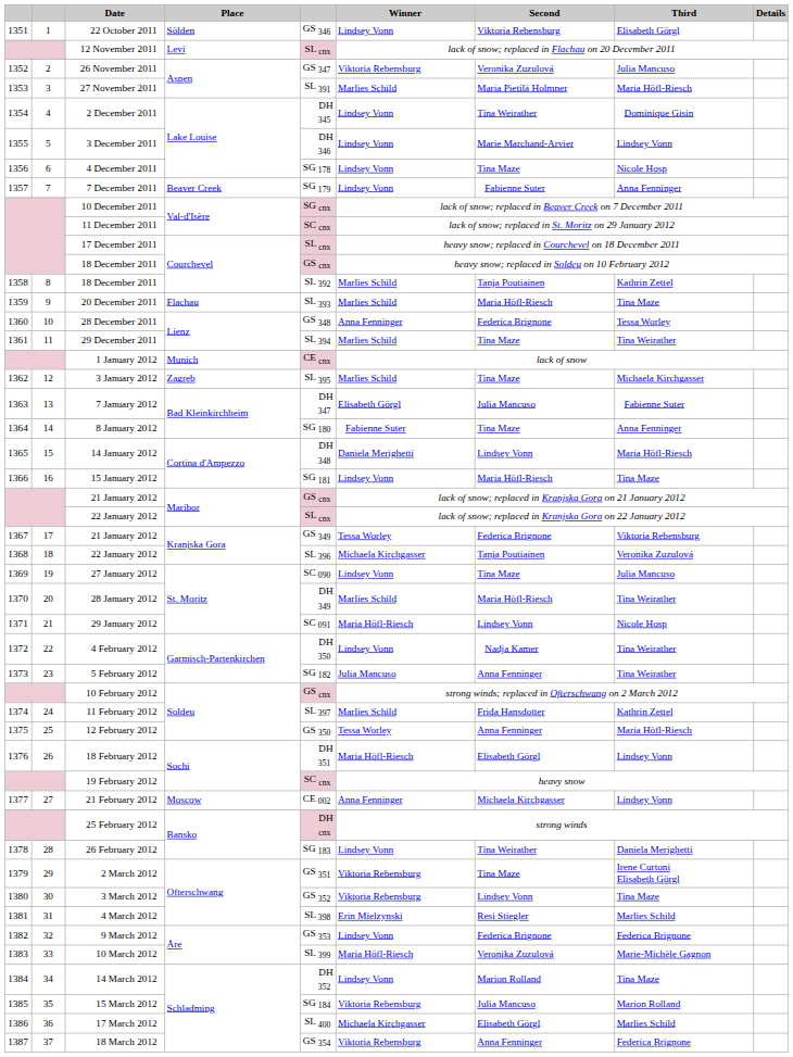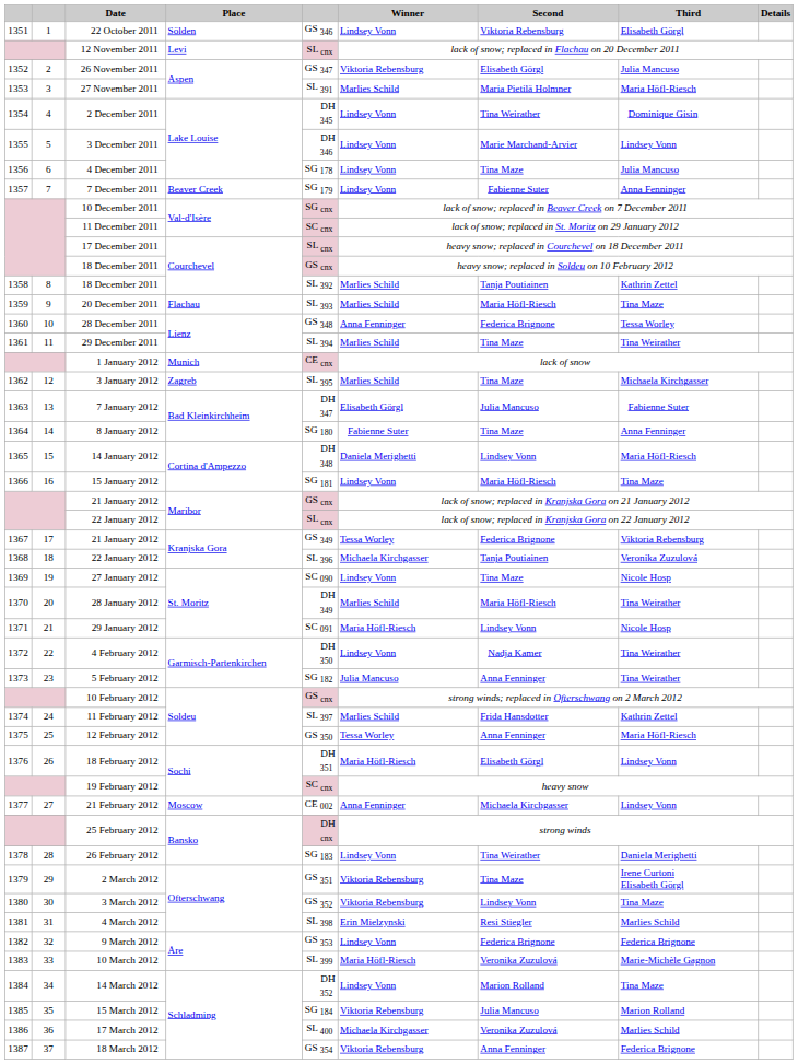 <table class="wikitable plainrowheaders" style="background:#fff; font-size:86%; line-height:16px; border:grey solid 1px; border-collapse:collapse;">
 <tr style="background:#ccc; text-align:center;">
 <td align="center" width="30"></td>
 <td align="center" width="40"></td>
 <td align="center" width="130"><strong>Date</strong></td>
 <td align="center" width="180"><strong>Place</strong></td>
 <td align="center" width="42"></td>
 <td align="center" width="185"><strong>Winner</strong></td>
 <td align="center" width="185"><strong>Second</strong></td>
 <td align="center" width="185"><strong>Third</strong></td>
 <td align="center" width="10"><strong>Details</strong></td>
 </tr>
 <tr>
 <td align=center>1351</td>
 <td align=center>1</td>
 <td align=right>22 October 2011  </td>
 <td> <a href='#'>Sölden</a></td>
 <td align=right>GS <sub>346</sub> </td>
 <td> <a href='#'>Lindsey Vonn</a></td>
 <td> <a href='#'>Viktoria Rebensburg</a></td>
 <td> <a href='#'>Elisabeth Görgl</a></td>
 <td></td>
 </tr>
 <tr>
 <td colspan=2 bgcolor="EDCCD5"></td>
 <td align=right>12 November 2011  </td>
 <td> <a href='#'>Levi</a></td>
 <td align=right bgcolor="EDCCD5">SL <sub>cnx</sub> </td>
 <td colspan=4 align=center><em>lack of snow; replaced in <a href='#'>Flachau</a> on 20 December 2011</em></td>
 </tr>
 <tr>
 <td align=center>1352</td>
 <td align=center>2</td>
 <td align=right>26 November 2011  </td>
 <td rowspan=2> <a href='#'>Aspen</a></td>
 <td align=right>GS <sub>347</sub> </td>
 <td> <a href='#'>Viktoria Rebensburg</a></td>
-<td> <a href='#'>Veronika Zuzulová</a></td>
+<td> <a href='#'>Elisabeth Görgl</a></td>
 <td> <a href='#'>Julia Mancuso</a></td>
 <td></td>
 </tr>
 <tr>
 <td align=center>1353</td>
 <td align=center>3</td>
 <td align=right>27 November 2011  </td>
 <td align=right>SL <sub>391</sub> </td>
 <td> <a href='#'>Marlies Schild</a></td>
 <td> <a href='#'>Maria Pietilä Holmner</a></td>
 <td> <a href='#'>Maria Höfl-Riesch</a></td>
 <td></td>
 </tr>
 <tr>
 <td align=center>1354</td>
 <td align=center>4</td>
 <td align=right>2 December 2011  </td>
 <td rowspan=3> <a href='#'>Lake Louise</a></td>
 <td align=right>DH <sub>345</sub> </td>
 <td> <a href='#'>Lindsey Vonn</a></td>
 <td> <a href='#'>Tina Weirather</a></td>
 <td>   <a href='#'>Dominique Gisin</a></td>
 <td></td>
 </tr>
 <tr>
 <td align=center>1355</td>
 <td align=center>5</td>
 <td align=right>3 December 2011  </td>
 <td align=right>DH <sub>346</sub> </td>
 <td> <a href='#'>Lindsey Vonn</a></td>
 <td> <a href='#'>Marie Marchand-Arvier</a></td>
 <td> <a href='#'>Lindsey Vonn</a></td>
 <td></td>
 </tr>
 <tr>
 <td align=center>1356</td>
 <td align=center>6</td>
 <td align=right>4 December 2011  </td>
 <td align=right>SG <sub>178</sub> </td>
 <td> <a href='#'>Lindsey Vonn</a></td>
 <td> <a href='#'>Tina Maze</a></td>
-<td> <a href='#'>Nicole Hosp</a></td>
+<td> <a href='#'>Julia Mancuso</a></td>
 <td></td>
 </tr>
 <tr>
 <td align=center>1357</td>
 <td align=center>7</td>
 <td align=right><small></small>7 December 2011  </td>
 <td> <a href='#'>Beaver Creek</a></td>
 <td align=right>SG <sub>179</sub> </td>
 <td> <a href='#'>Lindsey Vonn</a></td>
 <td>   <a href='#'>Fabienne Suter</a></td>
 <td> <a href='#'>Anna Fenninger</a></td>
 <td></td>
 </tr>
 <tr>
 <td colspan=2 rowspan=4 bgcolor="EDCCD5"></td>
 <td align=right>10 December 2011  </td>
 <td rowspan=2> <a href='#'>Val-d'Isère</a></td>
 <td align=right bgcolor="EDCCD5">SG <sub>cnx</sub> </td>
 <td colspan=4 align=center><em>lack of snow; replaced in <a href='#'>Beaver Creek</a> on 7 December 2011</em></td>
 </tr>
 <tr>
 <td align=right>11 December 2011  </td>
 <td align=right bgcolor="EDCCD5">SC <sub>cnx</sub> </td>
 <td colspan=4 align=center><em>lack of snow; replaced in <a href='#'>St. Moritz</a> on 29 January 2012</em></td>
 </tr>
 <tr>
 <td align=right>17 December 2011  </td>
 <td rowspan=3> <a href='#'>Courchevel</a></td>
 <td align=right bgcolor="EDCCD5">SL <sub>cnx</sub> </td>
 <td colspan=4 align=center><em>heavy snow; replaced in <a href='#'>Courchevel</a> on 18 December 2011</em></td>
 </tr>
 <tr>
 <td align=right>18 December 2011  </td>
 <td align=right bgcolor="EDCCD5">GS <sub>cnx</sub> </td>
 <td colspan=4 align=center><em>heavy snow; replaced in <a href='#'>Soldeu</a> on 10 February 2012</em></td>
 </tr>
 <tr>
 <td align=center>1358</td>
 <td align=center>8</td>
 <td align=right><small></small>18 December 2011  </td>
 <td align=right>SL <sub>392</sub> </td>
 <td> <a href='#'>Marlies Schild</a></td>
 <td> <a href='#'>Tanja Poutiainen</a></td>
 <td> <a href='#'>Kathrin Zettel</a></td>
 <td></td>
 </tr>
 <tr>
 <td align=center>1359</td>
 <td align=center>9</td>
 <td align=right><small></small>20 December 2011  </td>
 <td> <a href='#'>Flachau</a></td>
 <td align=right>SL <sub>393</sub> </td>
 <td> <a href='#'>Marlies Schild</a></td>
 <td> <a href='#'>Maria Höfl-Riesch</a></td>
 <td> <a href='#'>Tina Maze</a></td>
 <td></td>
 </tr>
 <tr>
 <td align=center>1360</td>
 <td align=center>10</td>
 <td align=right>28 December 2011  </td>
 <td rowspan=2> <a href='#'>Lienz</a></td>
 <td align=right>GS <sub>348</sub> </td>
 <td> <a href='#'>Anna Fenninger</a></td>
 <td> <a href='#'>Federica Brignone</a></td>
 <td> <a href='#'>Tessa Worley</a></td>
 <td></td>
 </tr>
 <tr>
 <td align=center>1361</td>
 <td align=center>11</td>
 <td align=right>29 December 2011  </td>
 <td align=right>SL <sub>394</sub> </td>
 <td> <a href='#'>Marlies Schild</a></td>
 <td> <a href='#'>Tina Maze</a></td>
 <td> <a href='#'>Tina Weirather</a></td>
 <td></td>
 </tr>
 <tr>
 <td colspan=2 bgcolor="EDCCD5"></td>
 <td align=right>1 January 2012  </td>
 <td> <a href='#'>Munich</a></td>
 <td align=right bgcolor="EDCCD5">CE <sub>cnx</sub> </td>
 <td colspan=4 align=center><em>lack of snow</em></td>
 </tr>
 <tr>
 <td align=center>1362</td>
 <td align=center>12</td>
 <td align=right>3 January 2012  </td>
 <td> <a href='#'>Zagreb</a></td>
 <td align=right>SL <sub>395</sub> </td>
 <td> <a href='#'>Marlies Schild</a></td>
 <td> <a href='#'>Tina Maze</a></td>
 <td> <a href='#'>Michaela Kirchgasser</a></td>
 <td></td>
 </tr>
 <tr>
 <td align=center>1363</td>
 <td align=center>13</td>
 <td align=right>7 January 2012  </td>
 <td rowspan=2> <a href='#'>Bad Kleinkirchheim</a></td>
 <td align=right>DH <sub>347</sub> </td>
 <td> <a href='#'>Elisabeth Görgl</a></td>
 <td> <a href='#'>Julia Mancuso</a></td>
 <td>   <a href='#'>Fabienne Suter</a></td>
 <td></td>
 </tr>
 <tr>
 <td align=center>1364</td>
 <td align=center>14</td>
 <td align=right>8 January 2012  </td>
 <td align=right>SG <sub>180</sub> </td>
 <td>   <a href='#'>Fabienne Suter</a></td>
 <td> <a href='#'>Tina Maze</a></td>
 <td> <a href='#'>Anna Fenninger</a></td>
 <td></td>
 </tr>
 <tr>
 <td align=center>1365</td>
 <td align=center>15</td>
 <td align=right>14 January 2012  </td>
 <td rowspan=2> <a href='#'>Cortina d'Ampezzo</a></td>
 <td align=right>DH <sub>348</sub> </td>
 <td> <a href='#'>Daniela Merighetti</a></td>
 <td> <a href='#'>Lindsey Vonn</a></td>
 <td> <a href='#'>Maria Höfl-Riesch</a></td>
 <td></td>
 </tr>
 <tr>
 <td align=center>1366</td>
 <td align=center>16</td>
 <td align=right>15 January 2012  </td>
 <td align=right>SG <sub>181</sub> </td>
 <td> <a href='#'>Lindsey Vonn</a></td>
 <td> <a href='#'>Maria Höfl-Riesch</a></td>
 <td> <a href='#'>Tina Maze</a></td>
 <td></td>
 </tr>
 <tr>
 <td colspan=2 rowspan=2 bgcolor="EDCCD5"></td>
 <td align=right>21 January 2012  </td>
 <td rowspan=2> <a href='#'>Maribor</a></td>
 <td align=right bgcolor="EDCCD5">GS <sub>cnx</sub> </td>
 <td colspan=4 align=center><em>lack of snow; replaced in <a href='#'>Kranjska Gora</a> on 21 January 2012</em></td>
 </tr>
 <tr>
 <td align=right>22 January 2012  </td>
 <td align=right bgcolor="EDCCD5">SL <sub>cnx</sub> </td>
 <td colspan=4 align=center><em>lack of snow; replaced in <a href='#'>Kranjska Gora</a> on 22 January 2012</em></td>
 </tr>
 <tr>
 <td align=center>1367</td>
 <td align=center>17</td>
 <td align=right><small></small>21 January 2012  </td>
 <td rowspan=2> <a href='#'>Kranjska Gora</a></td>
 <td align=right>GS <sub>349</sub> </td>
 <td> <a href='#'>Tessa Worley</a></td>
 <td> <a href='#'>Federica Brignone</a></td>
 <td> <a href='#'>Viktoria Rebensburg</a></td>
 <td></td>
 </tr>
 <tr>
 <td align=center>1368</td>
 <td align=center>18</td>
 <td align=right><small></small>22 January 2012  </td>
 <td align=right>SL <sub>396</sub> </td>
 <td> <a href='#'>Michaela Kirchgasser</a></td>
 <td> <a href='#'>Tanja Poutiainen</a></td>
 <td> <a href='#'>Veronika Zuzulová</a></td>
 <td></td>
 </tr>
 <tr>
 <td align=center>1369</td>
 <td align=center>19</td>
 <td align=right>27 January 2012  </td>
 <td rowspan=3> <a href='#'>St. Moritz</a></td>
 <td align=right>SC <sub>090</sub> </td>
 <td> <a href='#'>Lindsey Vonn</a></td>
 <td> <a href='#'>Tina Maze</a></td>
-<td> <a href='#'>Julia Mancuso</a></td>
+<td> <a href='#'>Nicole Hosp</a></td>
 <td></td>
 </tr>
 <tr>
 <td align=center>1370</td>
 <td align=center>20</td>
 <td align=right>28 January 2012  </td>
 <td align=right>DH <sub>349</sub> </td>
 <td> <a href='#'>Marlies Schild</a></td>
 <td> <a href='#'>Maria Höfl-Riesch</a></td>
 <td> <a href='#'>Tina Weirather</a></td>
 <td></td>
 </tr>
 <tr>
 <td align=center>1371</td>
 <td align=center>21</td>
 <td align=right><small></small>29 January 2012  </td>
 <td align=right>SC <sub>091</sub> </td>
 <td> <a href='#'>Maria Höfl-Riesch</a></td>
 <td> <a href='#'>Lindsey Vonn</a></td>
 <td> <a href='#'>Nicole Hosp</a></td>
 <td></td>
 </tr>
 <tr>
 <td align=center>1372</td>
 <td align=center>22</td>
 <td align=right>4 February 2012  </td>
 <td rowspan=2> <a href='#'>Garmisch-Partenkirchen</a></td>
 <td align=right>DH <sub>350</sub> </td>
 <td> <a href='#'>Lindsey Vonn</a></td>
 <td>   <a href='#'>Nadja Kamer</a></td>
 <td> <a href='#'>Tina Weirather</a></td>
 <td></td>
 </tr>
 <tr>
 <td align=center>1373</td>
 <td align=center>23</td>
 <td align=right>5 February 2012  </td>
 <td align=right>SG <sub>182</sub> </td>
 <td> <a href='#'>Julia Mancuso</a></td>
 <td> <a href='#'>Anna Fenninger</a></td>
 <td> <a href='#'>Tina Weirather</a></td>
 <td></td>
 </tr>
 <tr>
 <td colspan=2 bgcolor="EDCCD5"></td>
 <td align=right><small></small>10 February 2012  </td>
 <td rowspan=3> <a href='#'>Soldeu</a></td>
 <td align=right bgcolor="EDCCD5">GS <sub>cnx</sub> </td>
 <td colspan=4 align=center><em>strong winds; replaced in <a href='#'>Ofterschwang</a> on 2 March 2012</em></td>
 </tr>
 <tr>
 <td align=center>1374</td>
 <td align=center>24</td>
 <td align=right> 11 February 2012  </td>
 <td align=right>SL <sub>397</sub> </td>
 <td> <a href='#'>Marlies Schild</a></td>
 <td> <a href='#'>Frida Hansdotter</a></td>
 <td> <a href='#'>Kathrin Zettel</a></td>
 <td></td>
 </tr>
 <tr>
 <td align=center>1375</td>
 <td align=center>25</td>
 <td align=right>12 February 2012  </td>
 <td align=right>GS <sub>350</sub> </td>
 <td> <a href='#'>Tessa Worley</a></td>
 <td> <a href='#'>Anna Fenninger</a></td>
 <td> <a href='#'>Maria Höfl-Riesch</a></td>
 <td></td>
 </tr>
 <tr>
 <td align=center>1376</td>
 <td align=center>26</td>
 <td align=right>18 February 2012  </td>
 <td rowspan=2> <a href='#'>Sochi</a></td>
 <td align=right>DH <sub>351</sub> </td>
 <td> <a href='#'>Maria Höfl-Riesch</a></td>
 <td> <a href='#'>Elisabeth Görgl</a></td>
 <td> <a href='#'>Lindsey Vonn</a></td>
 <td></td>
 </tr>
 <tr>
 <td colspan=2 bgcolor="EDCCD5"></td>
 <td align=right>19 February 2012  </td>
 <td align=right bgcolor="EDCCD5">SC <sub>cnx</sub> </td>
 <td colspan=4 align=center><em>heavy snow</em></td>
 </tr>
 <tr>
 <td align=center>1377</td>
 <td align=center>27</td>
 <td align=right>21 February 2012  </td>
 <td> <a href='#'>Moscow</a></td>
 <td align=right>CE <sub>002</sub> </td>
 <td> <a href='#'>Anna Fenninger</a></td>
 <td> <a href='#'>Michaela Kirchgasser</a></td>
 <td> <a href='#'>Lindsey Vonn</a></td>
 <td></td>
 </tr>
 <tr>
 <td colspan=2 bgcolor="EDCCD5"></td>
 <td align=right>25 February 2012  </td>
 <td rowspan=2> <a href='#'>Bansko</a></td>
 <td align=right bgcolor="EDCCD5">DH <sub>cnx</sub> </td>
 <td colspan=4 align=center><em>strong winds</em></td>
 </tr>
 <tr>
 <td align=center>1378</td>
 <td align=center>28</td>
 <td align=right>26 February 2012  </td>
 <td align=right>SG <sub>183</sub> </td>
 <td> <a href='#'>Lindsey Vonn</a></td>
 <td> <a href='#'>Tina Weirather</a></td>
 <td> <a href='#'>Daniela Merighetti</a></td>
 <td></td>
 </tr>
 <tr>
 <td align=center>1379</td>
 <td align=center>29</td>
 <td align=right><small></small>2 March 2012  </td>
 <td rowspan=3> <a href='#'>Ofterschwang</a></td>
 <td align=right>GS <sub>351</sub> </td>
 <td> <a href='#'>Viktoria Rebensburg</a></td>
 <td> <a href='#'>Tina Maze</a></td>
 <td> <a href='#'>Irene Curtoni</a><br> <a href='#'>Elisabeth Görgl</a></td>
 <td></td>
 </tr>
 <tr>
 <td align=center>1380</td>
 <td align=center>30</td>
 <td align=right>3 March 2012  </td>
 <td align=right>GS <sub>352</sub> </td>
 <td> <a href='#'>Viktoria Rebensburg</a></td>
 <td> <a href='#'>Lindsey Vonn</a></td>
 <td> <a href='#'>Tina Maze</a></td>
 <td></td>
 </tr>
 <tr>
 <td align=center>1381</td>
 <td align=center>31</td>
 <td align=right>4 March 2012  </td>
 <td align=right>SL <sub>398</sub> </td>
 <td> <a href='#'>Erin Mielzynski</a></td>
 <td> <a href='#'>Resi Stiegler</a></td>
 <td> <a href='#'>Marlies Schild</a></td>
 <td></td>
 </tr>
 <tr>
 <td align=center>1382</td>
 <td align=center>32</td>
 <td align=right>9 March 2012  </td>
 <td rowspan=2> <a href='#'>Åre</a></td>
 <td align=right>GS <sub>353</sub> </td>
 <td> <a href='#'>Lindsey Vonn</a></td>
 <td> <a href='#'>Federica Brignone</a></td>
 <td> <a href='#'>Federica Brignone</a></td>
 <td></td>
 </tr>
 <tr>
 <td align=center>1383</td>
 <td align=center>33</td>
 <td align=right>10 March 2012  </td>
 <td align=right>SL <sub>399</sub> </td>
 <td> <a href='#'>Maria Höfl-Riesch</a></td>
 <td> <a href='#'>Veronika Zuzulová</a></td>
 <td> <a href='#'>Marie-Michèle Gagnon</a></td>
 <td></td>
 </tr>
 <tr>
 <td align=center>1384</td>
 <td align=center>34</td>
 <td align=right>14 March 2012  </td>
 <td rowspan=4> <a href='#'>Schladming</a></td>
 <td align=right>DH <sub>352</sub> </td>
 <td> <a href='#'>Lindsey Vonn</a></td>
 <td> <a href='#'>Marion Rolland</a></td>
 <td> <a href='#'>Tina Maze</a></td>
 <td></td>
 </tr>
 <tr>
 <td align=center>1385</td>
 <td align=center>35</td>
 <td align=right>15 March 2012  </td>
 <td align=right>SG <sub>184</sub> </td>
 <td> <a href='#'>Viktoria Rebensburg</a></td>
 <td> <a href='#'>Julia Mancuso</a></td>
 <td> <a href='#'>Marion Rolland</a></td>
 <td></td>
 </tr>
 <tr>
 <td align=center>1386</td>
 <td align=center>36</td>
 <td align=right>17 March 2012  </td>
 <td align=right>SL <sub>400</sub> </td>
 <td> <a href='#'>Michaela Kirchgasser</a></td>
-<td> <a href='#'>Elisabeth Görgl</a></td>
+<td> <a href='#'>Veronika Zuzulová</a></td>
 <td> <a href='#'>Marlies Schild</a></td>
 <td></td>
 </tr>
 <tr>
 <td align=center>1387</td>
 <td align=center>37</td>
 <td align=right>18 March 2012  </td>
 <td align=right>GS <sub>354</sub> </td>
 <td> <a href='#'>Viktoria Rebensburg</a></td>
 <td> <a href='#'>Anna Fenninger</a></td>
 <td> <a href='#'>Federica Brignone</a></td>
 <td></td>
 </tr>
 </table>
